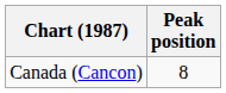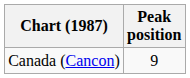 <table class="wikitable sortable">
 <tr>
 <th>Chart (1987)</th>
 <th>Peak<br>position</th>
 </tr>
 <tr>
 <td>Canada (<a href='#'>Cancon</a>)</td>
-<td align="center">8</td>
+<td align="center">9</td>
 </tr>
 <tr>
 </tr>
 </table>
